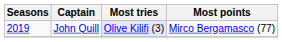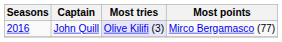 <table class="wikitable">
 <tr>
 <th>Seasons</th>
 <th>Captain</th>
 <th>Most tries</th>
 <th>Most points</th>
 </tr>
 <tr>
-<td><a href='#'>2019</a></td>
+<td><a href='#'>2016</a></td>
 <td><a href='#'>John Quill</a></td>
 <td style="background: lavender;"><a href='#'>Olive Kilifi</a> (3)</td>
 <td><a href='#'>Mirco Bergamasco</a> (77)</td>
 </tr>
 <tr>
 </tr>
 </table>
